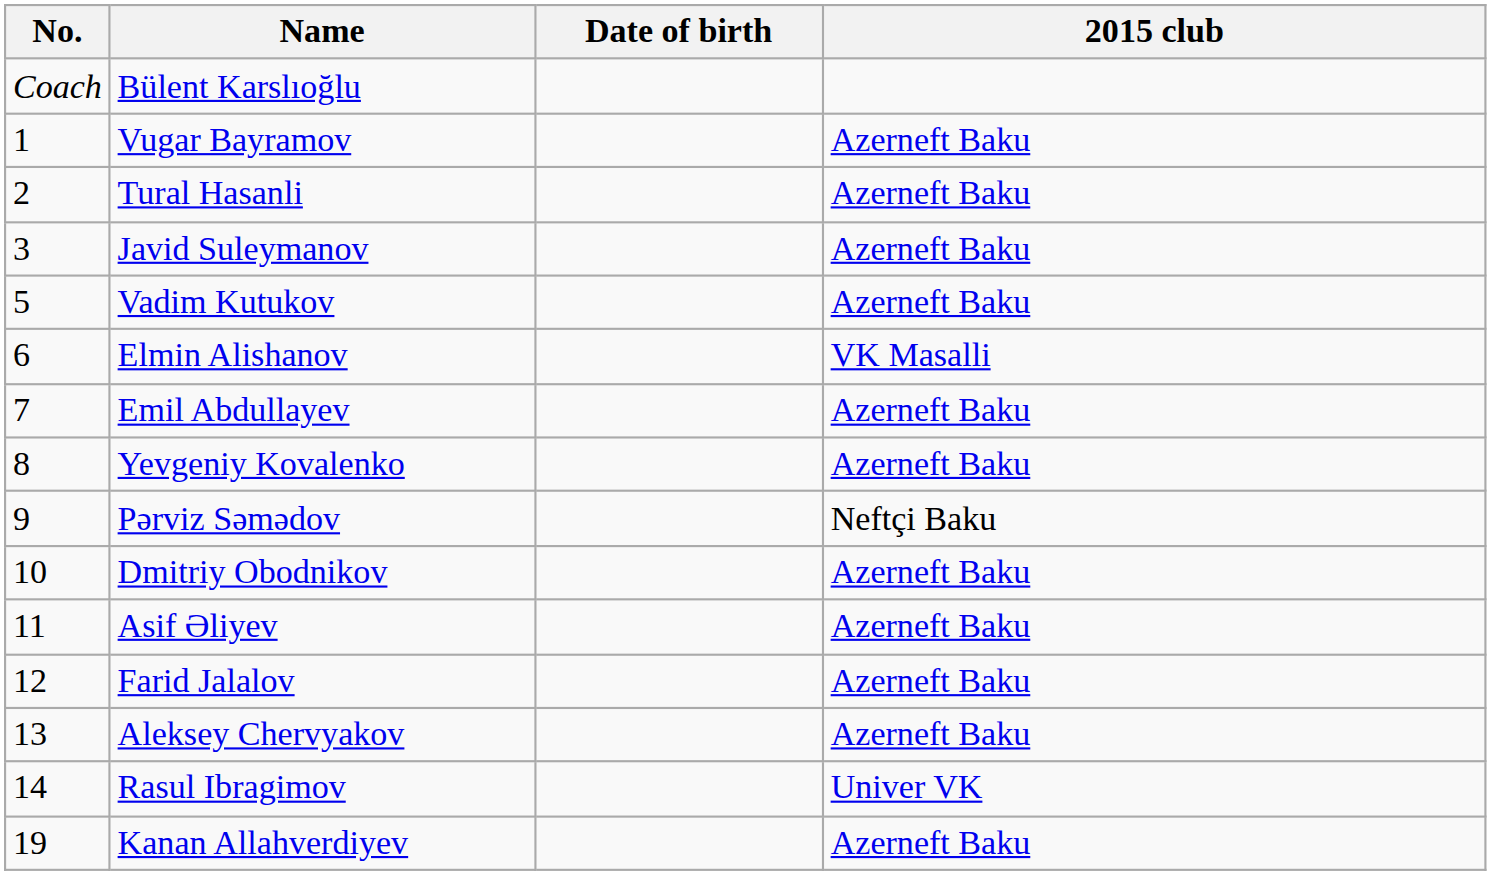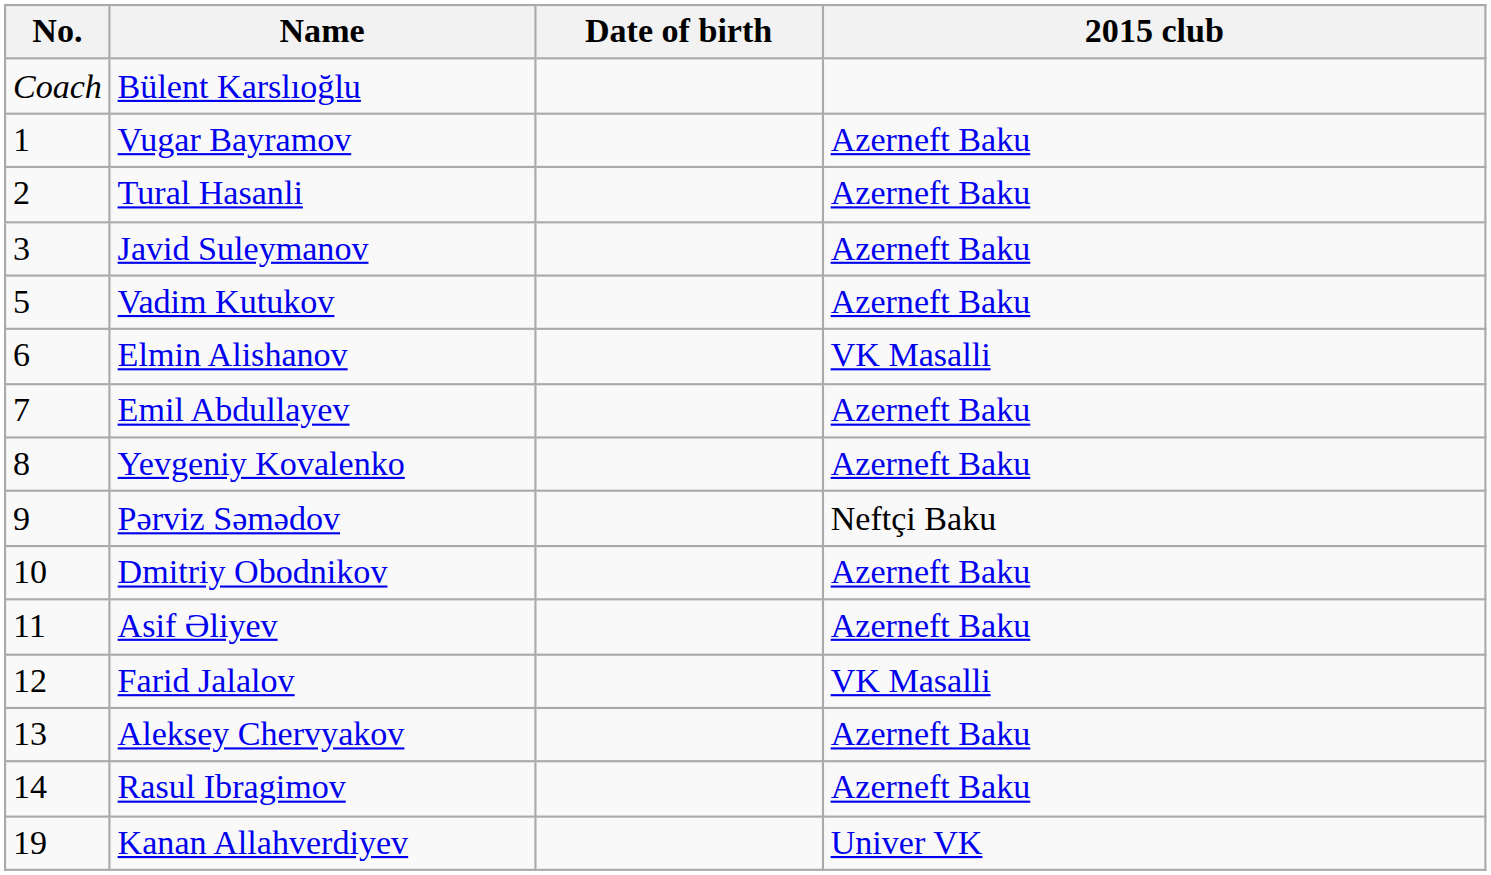 <table class=wikitable sortable style=font-size:100%; text-align:center;>
 <tr>
 <th>No.</th>
 <th style=width:12em>Name</th>
 <th style=width:8em>Date of birth</th>
 <th style=width:19em>2015 club</th>
 </tr>
 <tr>
 <td><em>Coach</em></td>
 <td><a href='#'>Bülent Karslıoğlu</a></td>
 <td></td>
 <td></td>
 </tr>
 <tr>
 <td>1</td>
 <td><a href='#'>Vugar Bayramov</a></td>
 <td></td>
 <td> <a href='#'>Azerneft Baku</a></td>
 </tr>
 <tr>
 <td>2</td>
 <td><a href='#'>Tural Hasanli</a></td>
 <td></td>
 <td> <a href='#'>Azerneft Baku</a></td>
 </tr>
 <tr>
 <td>3</td>
 <td><a href='#'>Javid Suleymanov</a></td>
 <td></td>
 <td> <a href='#'>Azerneft Baku</a></td>
 </tr>
 <tr>
 <td>5</td>
 <td><a href='#'>Vadim Kutukov</a></td>
 <td></td>
 <td> <a href='#'>Azerneft Baku</a></td>
 </tr>
 <tr>
 <td>6</td>
 <td><a href='#'>Elmin Alishanov</a></td>
 <td></td>
 <td> <a href='#'>VK Masalli</a></td>
 </tr>
 <tr>
 <td>7</td>
 <td><a href='#'>Emil Abdullayev</a></td>
 <td></td>
 <td> <a href='#'>Azerneft Baku</a></td>
 </tr>
 <tr>
 <td>8</td>
 <td><a href='#'>Yevgeniy Kovalenko</a></td>
 <td></td>
 <td> <a href='#'>Azerneft Baku</a></td>
 </tr>
 <tr>
 <td>9</td>
 <td><a href='#'>Pərviz Səmədov</a></td>
 <td></td>
 <td> Neftçi Baku</td>
 </tr>
 <tr>
 <td>10</td>
 <td><a href='#'>Dmitriy Obodnikov</a></td>
 <td></td>
 <td> <a href='#'>Azerneft Baku</a></td>
 </tr>
 <tr>
 <td>11</td>
 <td><a href='#'>Asif Əliyev</a></td>
 <td></td>
 <td> <a href='#'>Azerneft Baku</a></td>
 </tr>
 <tr>
 <td>12</td>
 <td><a href='#'>Farid Jalalov</a></td>
 <td></td>
-<td> <a href='#'>Azerneft Baku</a></td>
+<td> <a href='#'>VK Masalli</a></td>
 </tr>
 <tr>
 <td>13</td>
 <td><a href='#'>Aleksey Chervyakov</a></td>
 <td></td>
 <td> <a href='#'>Azerneft Baku</a></td>
 </tr>
 <tr>
 <td>14</td>
 <td><a href='#'>Rasul Ibragimov</a></td>
 <td></td>
-<td> <a href='#'>Univer VK</a></td>
+<td> <a href='#'>Azerneft Baku</a></td>
 </tr>
 <tr>
 <td>19</td>
 <td><a href='#'>Kanan Allahverdiyev</a></td>
 <td></td>
-<td> <a href='#'>Azerneft Baku</a></td>
+<td> <a href='#'>Univer VK</a></td>
 </tr>
 </table>
